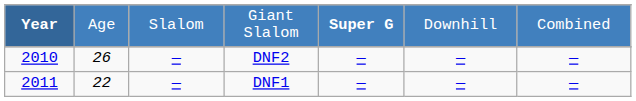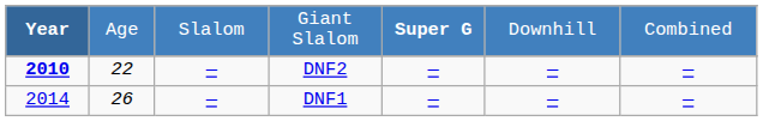 <table class="wikitable" style="font-size:95%; text-align:center; border:grey solid 1px; border-collapse:collapse;" width="40%">
 <tr style="background-color:#369; color:white;">
 <td rowspan="2" colspan="1" width="4%"><strong>Year</strong></td>
 </tr>
 <tr style="background-color:#4180be; color:white;">
 <td width="3%">Age</td>
 <td width="5%">Slalom</td>
 <td width="5%">Giant<br>Slalom</td>
 <td width="5%"><strong>Super G</strong></td>
 <td width="5%">Downhill</td>
 <td width="5%">Combined</td>
 </tr>
 <tr style="background-color:#8CB2D8; color:white;">
 </tr>
 <tr>
-<td><a href='#'>2010</a></td>
-<td><em>26</em></td>
+<td><strong><a href='#'>2010</a></strong></td>
+<td><em>22</em></td>
 <td><a href='#'>—</a></td>
 <td><a href='#'>DNF2</a></td>
 <td><a href='#'>—</a></td>
 <td><a href='#'>—</a></td>
 <td><a href='#'>—</a></td>
 </tr>
 <tr>
-<td><a href='#'>2011</a></td>
-<td><em>22</em></td>
+<td><a href='#'>2014</a></td>
+<td><em>26</em></td>
 <td><a href='#'>—</a></td>
 <td><a href='#'>DNF1</a></td>
 <td><a href='#'>—</a></td>
 <td><a href='#'>—</a></td>
 <td><a href='#'>—</a></td>
 </tr>
 </table>
